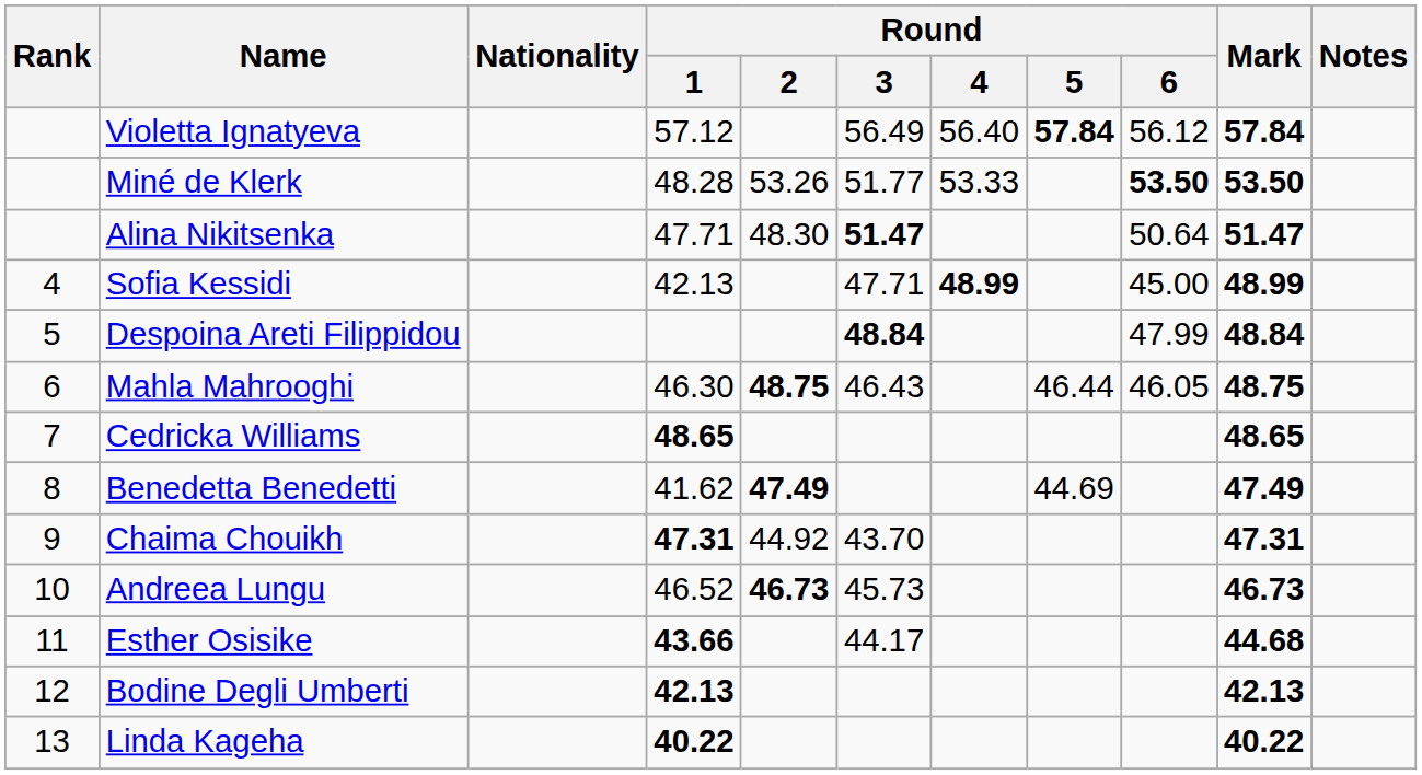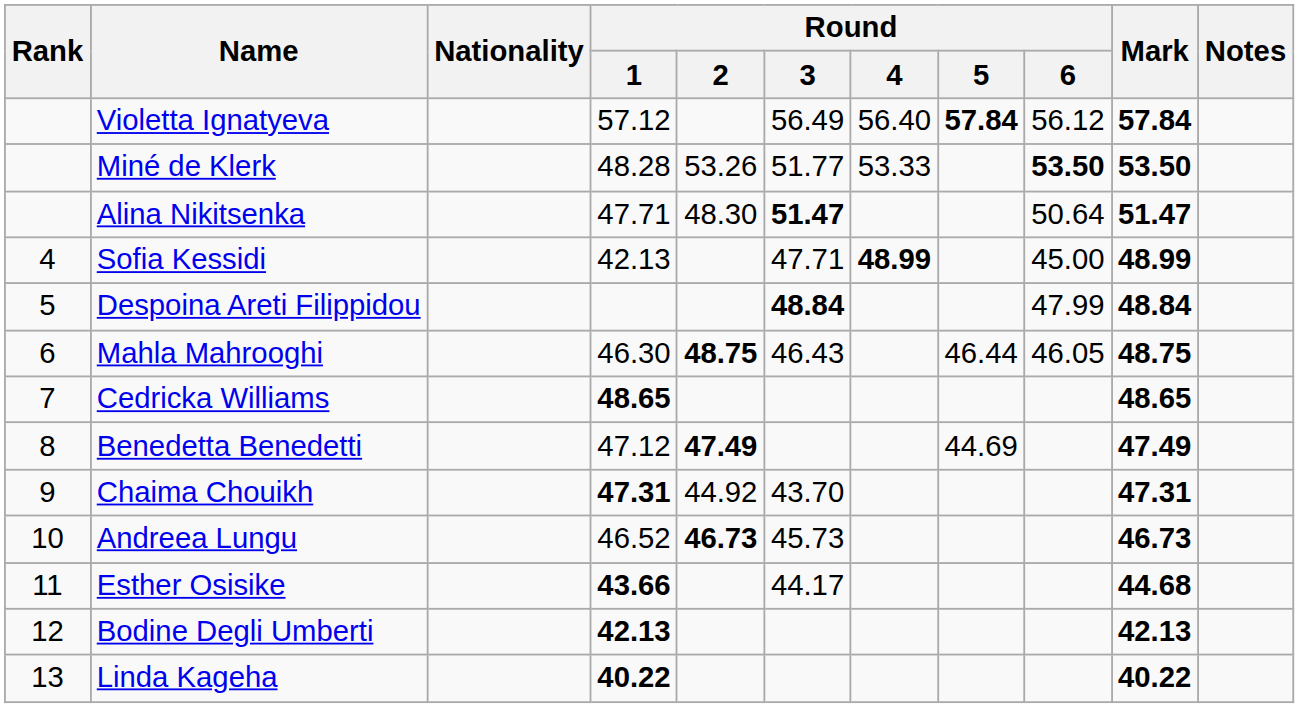 <table class="wikitable sortable" style="text-align:center">
 <tr>
 <th rowspan=2>Rank</th>
 <th rowspan=2>Name</th>
 <th rowspan=2>Nationality</th>
 <th colspan=6>Round</th>
 <th rowspan=2>Mark</th>
 <th rowspan=2>Notes</th>
 </tr>
 <tr>
 <th>1</th>
 <th>2</th>
 <th>3</th>
 <th>4</th>
 <th>5</th>
 <th>6</th>
 </tr>
 <tr>
 <td></td>
 <td align=left><a href='#'>Violetta Ignatyeva</a></td>
 <td align=left></td>
 <td>57.12</td>
 <td></td>
 <td>56.49</td>
 <td>56.40</td>
 <td><strong>57.84</strong></td>
 <td>56.12</td>
 <td><strong>57.84</strong></td>
 <td></td>
 </tr>
 <tr>
 <td></td>
 <td align=left><a href='#'>Miné de Klerk</a></td>
 <td align=left></td>
 <td>48.28</td>
 <td>53.26</td>
 <td>51.77</td>
 <td>53.33</td>
 <td></td>
 <td><strong>53.50</strong></td>
 <td><strong>53.50</strong></td>
 <td></td>
 </tr>
 <tr>
 <td></td>
 <td align=left><a href='#'>Alina Nikitsenka</a></td>
 <td align=left></td>
 <td>47.71</td>
 <td>48.30</td>
 <td><strong>51.47</strong></td>
 <td></td>
 <td></td>
 <td>50.64</td>
 <td><strong>51.47</strong></td>
 <td></td>
 </tr>
 <tr>
 <td>4</td>
 <td align=left><a href='#'>Sofia Kessidi</a></td>
 <td align=left></td>
 <td>42.13</td>
 <td></td>
 <td>47.71</td>
 <td><strong>48.99</strong></td>
 <td></td>
 <td>45.00</td>
 <td><strong>48.99</strong></td>
 <td></td>
 </tr>
 <tr>
 <td>5</td>
 <td align=left><a href='#'>Despoina Areti Filippidou</a></td>
 <td align=left></td>
 <td></td>
 <td></td>
 <td><strong>48.84</strong></td>
 <td></td>
 <td></td>
 <td>47.99</td>
 <td><strong>48.84</strong></td>
 <td></td>
 </tr>
 <tr>
 <td>6</td>
 <td align=left><a href='#'>Mahla Mahrooghi</a></td>
 <td align=left></td>
 <td>46.30</td>
 <td><strong>48.75</strong></td>
 <td>46.43</td>
 <td></td>
 <td>46.44</td>
 <td>46.05</td>
 <td><strong>48.75</strong></td>
 <td></td>
 </tr>
 <tr>
 <td>7</td>
 <td align=left><a href='#'>Cedricka Williams</a></td>
 <td align=left></td>
 <td><strong>48.65</strong></td>
 <td></td>
 <td></td>
 <td></td>
 <td></td>
 <td></td>
 <td><strong>48.65</strong></td>
 <td></td>
 </tr>
 <tr>
 <td>8</td>
 <td align=left><a href='#'>Benedetta Benedetti</a></td>
 <td align=left></td>
-<td>41.62</td>
+<td>47.12</td>
 <td><strong>47.49</strong></td>
 <td></td>
 <td></td>
 <td>44.69</td>
 <td></td>
 <td><strong>47.49</strong></td>
 <td></td>
 </tr>
 <tr>
 <td>9</td>
 <td align=left><a href='#'>Chaima Chouikh</a></td>
 <td align=left></td>
 <td><strong>47.31</strong></td>
 <td>44.92</td>
 <td>43.70</td>
 <td></td>
 <td></td>
 <td></td>
 <td><strong>47.31</strong></td>
 <td></td>
 </tr>
 <tr>
 <td>10</td>
 <td align=left><a href='#'>Andreea Lungu</a></td>
 <td align=left></td>
 <td>46.52</td>
 <td><strong>46.73</strong></td>
 <td>45.73</td>
 <td></td>
 <td></td>
 <td></td>
 <td><strong>46.73</strong></td>
 <td></td>
 </tr>
 <tr>
 <td>11</td>
 <td align=left><a href='#'>Esther Osisike</a></td>
 <td align=left></td>
 <td><strong>43.66</strong></td>
 <td></td>
 <td>44.17</td>
 <td></td>
 <td></td>
 <td></td>
 <td><strong>44.68</strong></td>
 <td></td>
 </tr>
 <tr>
 <td>12</td>
 <td align=left><a href='#'>Bodine Degli Umberti</a></td>
 <td align=left></td>
 <td><strong>42.13</strong></td>
 <td></td>
 <td></td>
 <td></td>
 <td></td>
 <td></td>
 <td><strong>42.13</strong></td>
 <td></td>
 </tr>
 <tr>
 <td>13</td>
 <td align=left><a href='#'>Linda Kageha</a></td>
 <td align=left></td>
 <td><strong>40.22</strong></td>
 <td></td>
 <td></td>
 <td></td>
 <td></td>
 <td></td>
 <td><strong>40.22</strong></td>
 <td></td>
 </tr>
 </table>
